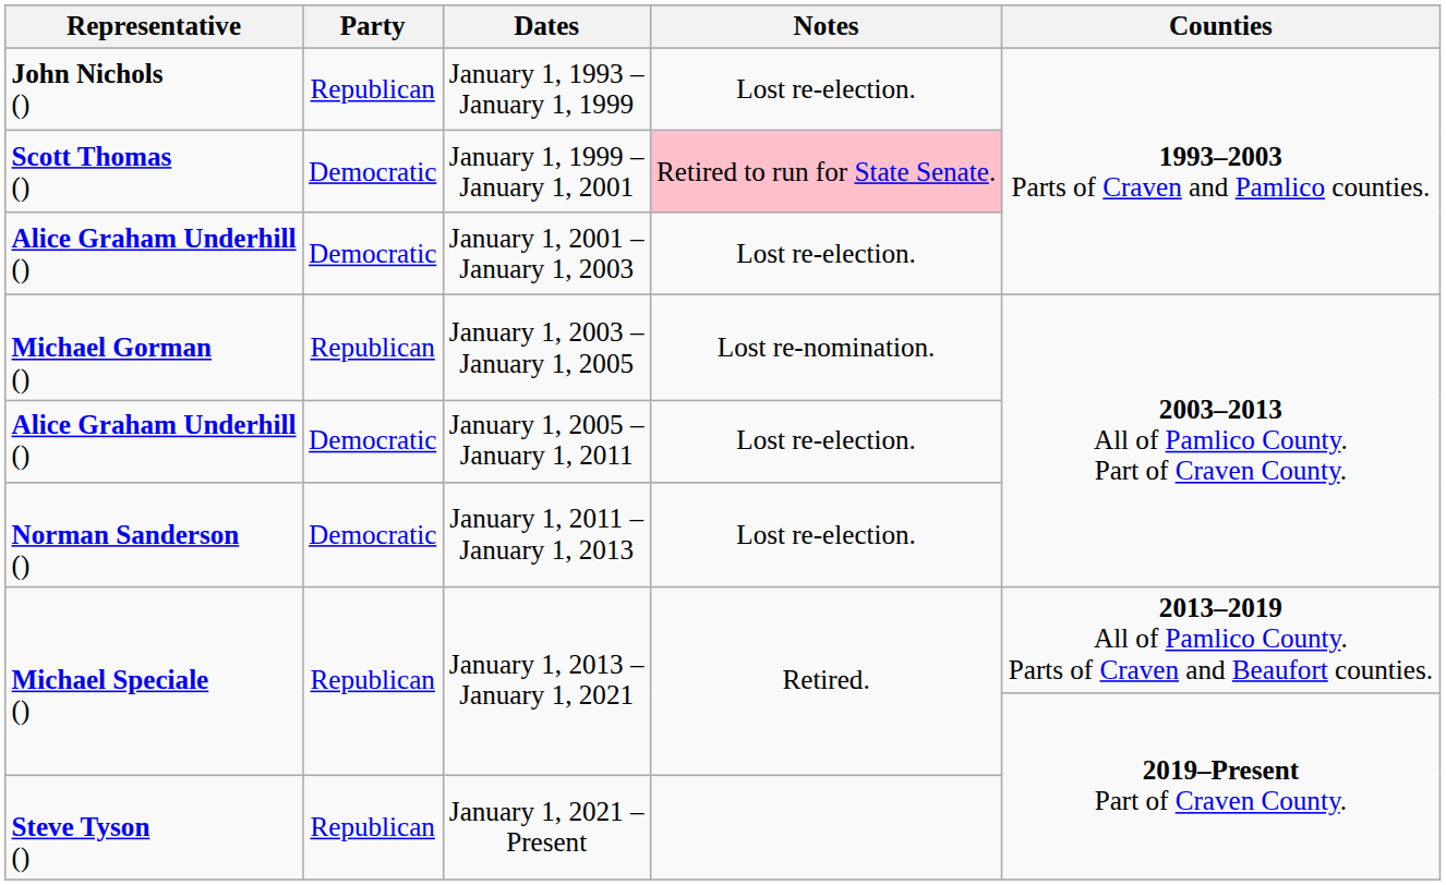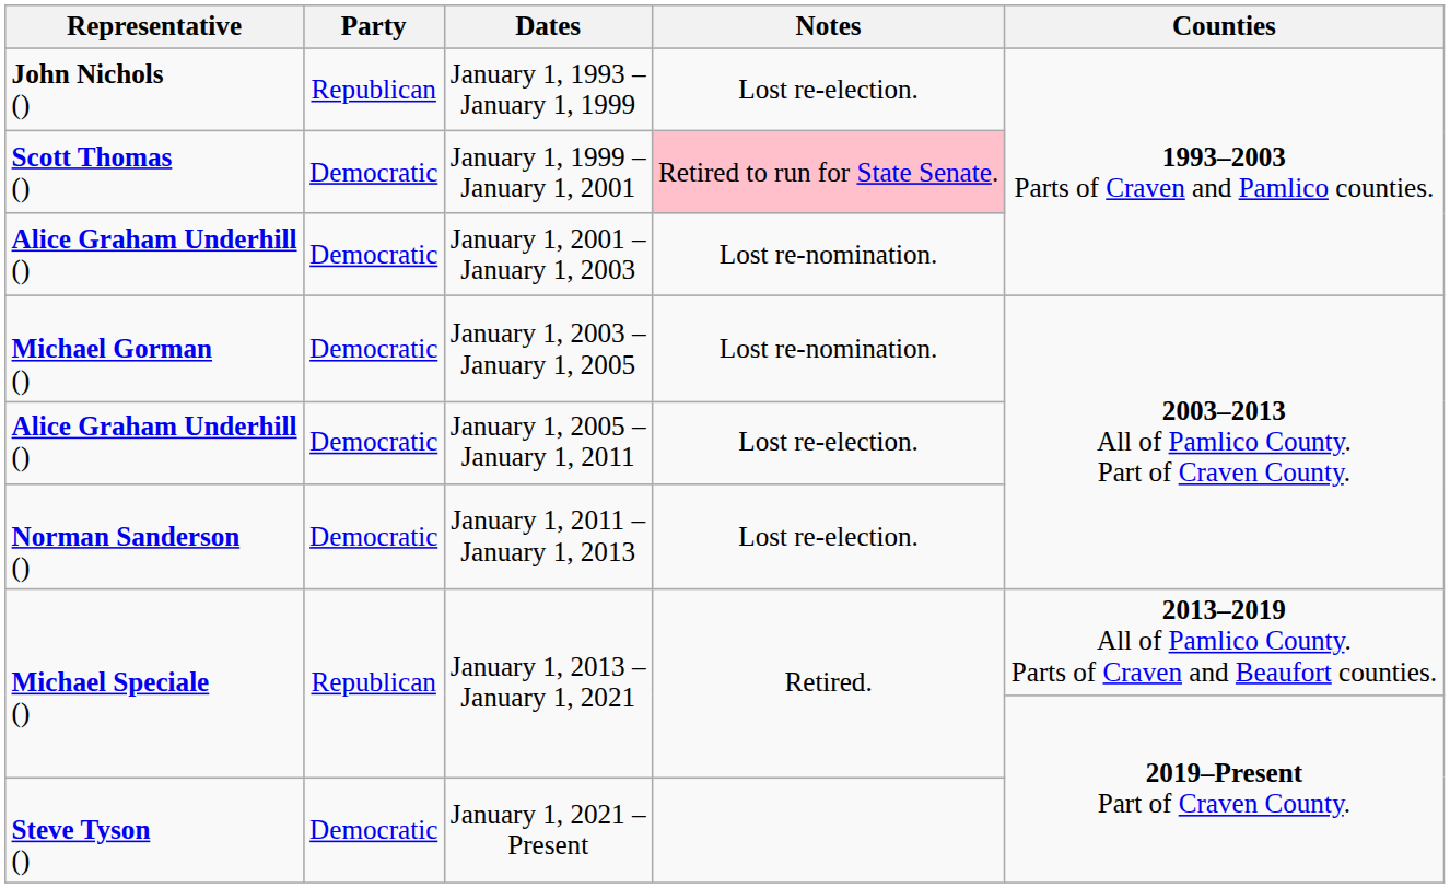 <table class=wikitable style="text-align:center">
 <tr>
 <th>Representative</th>
 <th>Party</th>
 <th>Dates</th>
 <th>Notes</th>
 <th>Counties</th>
 </tr>
 <tr style="height:3em">
 <td align=left><strong>John Nichols</strong><br>()</td>
 <td><a href='#'>Republican</a></td>
 <td nowrap>January 1, 1993 – <br> January 1, 1999</td>
 <td>Lost re-election.</td>
 <td rowspan=3><strong>1993–2003</strong> <br> Parts of <a href='#'>Craven</a> and <a href='#'>Pamlico</a> counties.</td>
 </tr>
 <tr style="height:3em">
 <td align=left><strong><a href='#'>Scott Thomas</a></strong><br>()</td>
 <td><a href='#'>Democratic</a></td>
 <td nowrap>January 1, 1999 – <br> January 1, 2001</td>
 <td style="background: pink;">Retired to run for <a href='#'>State Senate</a>.</td>
 </tr>
 <tr style="height:3em">
 <td align=left><strong><a href='#'>Alice Graham Underhill</a></strong><br>()</td>
 <td><a href='#'>Democratic</a></td>
 <td nowrap>January 1, 2001 – <br> January 1, 2003</td>
-<td>Lost re-election.</td>
+<td>Lost re-nomination.</td>
 </tr>
 <tr style="height:3em">
 <td align=left><br><strong><a href='#'>Michael Gorman</a></strong><br>()</td>
-<td><a href='#'>Republican</a></td>
+<td><a href='#'>Democratic</a></td>
 <td nowrap>January 1, 2003 – <br> January 1, 2005</td>
 <td>Lost re-nomination.</td>
 <td rowspan=3><strong>2003–2013</strong> <br> All of <a href='#'>Pamlico County</a>. <br> Part of <a href='#'>Craven County</a>.</td>
 </tr>
 <tr style="height:3em">
 <td align=left><strong><a href='#'>Alice Graham Underhill</a></strong><br>()</td>
 <td><a href='#'>Democratic</a></td>
 <td nowrap>January 1, 2005 – <br> January 1, 2011</td>
 <td>Lost re-election.</td>
 </tr>
 <tr style="height:3em">
 <td align=left><br><strong><a href='#'>Norman Sanderson</a></strong><br>()</td>
 <td><a href='#'>Democratic</a></td>
 <td nowrap>January 1, 2011 – <br> January 1, 2013</td>
 <td>Lost re-election.</td>
 </tr>
 <tr style="height:3em">
 <td rowspan=2 align=left><br><strong><a href='#'>Michael Speciale</a></strong><br>()</td>
 <td rowspan=2 ><a href='#'>Republican</a></td>
 <td rowspan=2 nowrap>January 1, 2013 – <br> January 1, 2021</td>
 <td rowspan=2>Retired.</td>
 <td><strong>2013–2019</strong><br> All of <a href='#'>Pamlico County</a>. <br> Parts of <a href='#'>Craven</a> and <a href='#'>Beaufort</a> counties.</td>
 </tr>
 <tr style="height:3em">
 <td rowspan=2><strong>2019–Present</strong> <br> Part of <a href='#'>Craven County</a>.</td>
 </tr>
 <tr style="height:3em">
 <td align=left><br><strong><a href='#'>Steve Tyson</a></strong><br>()</td>
-<td><a href='#'>Republican</a></td>
+<td><a href='#'>Democratic</a></td>
 <td nowrap>January 1, 2021 – <br> Present</td>
 <td></td>
 </tr>
 </table>
